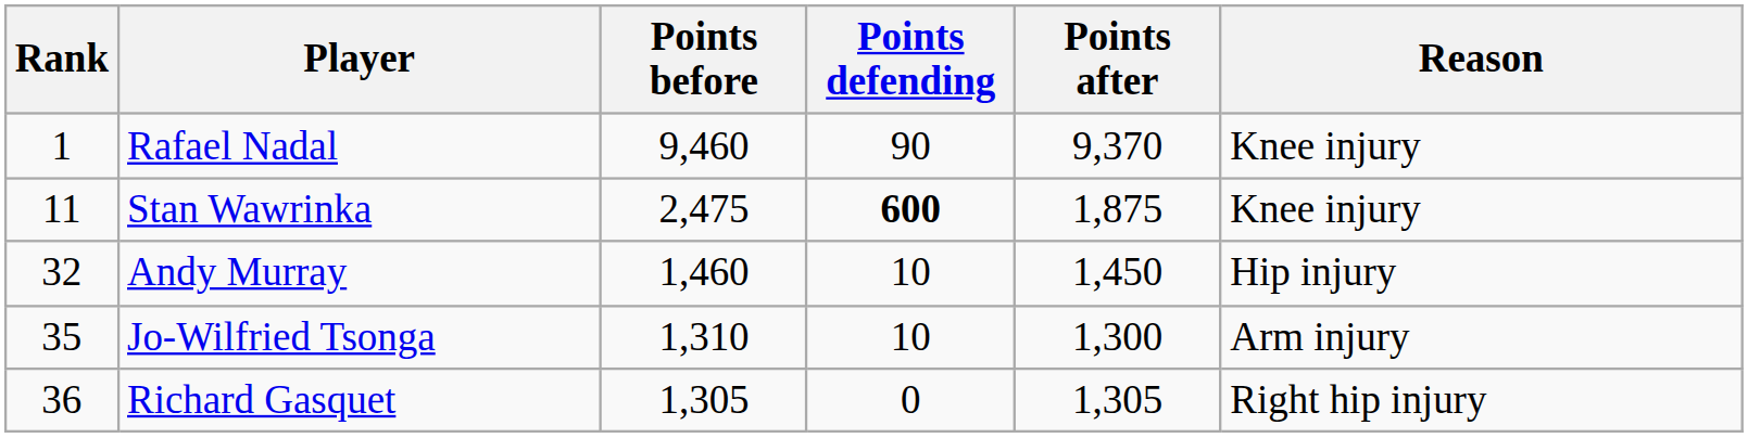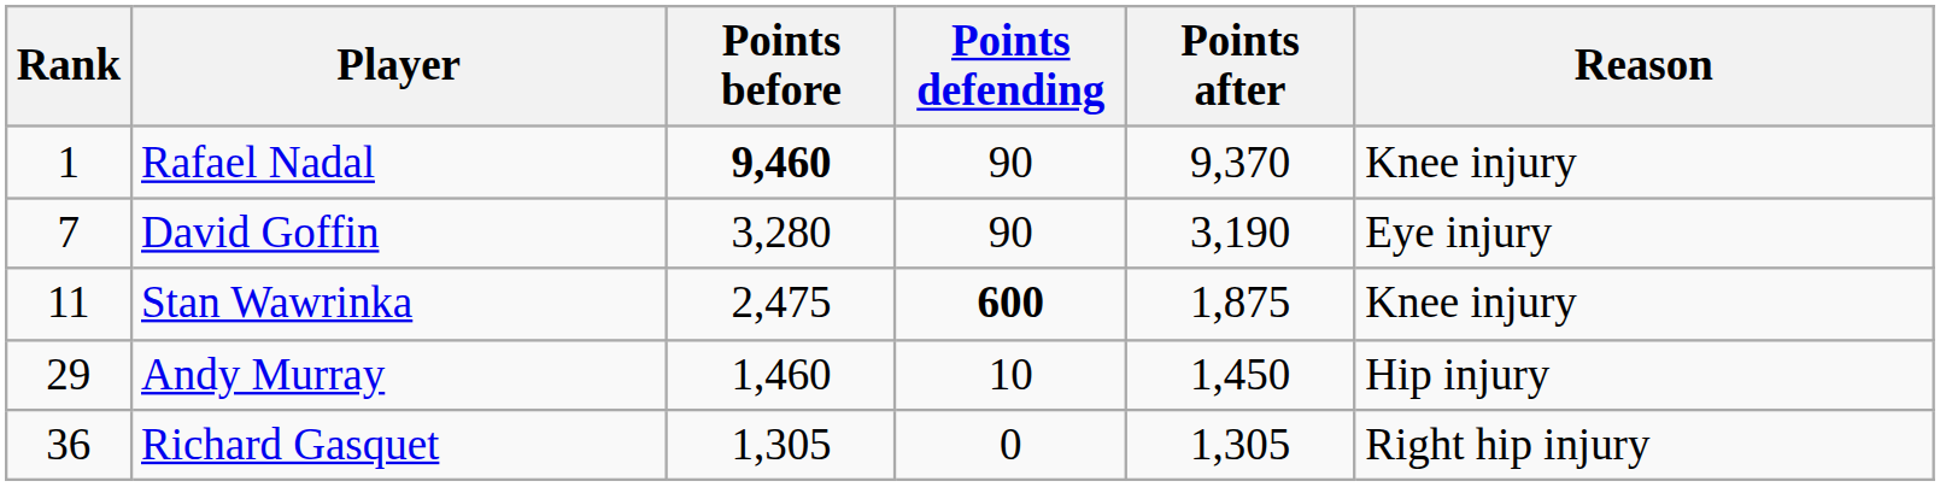 <table class="wikitable sortable">
 <tr>
 <th style="width:30px;">Rank</th>
 <th style="width:185px;">Player</th>
 <th style="width:75px;">Points before</th>
 <th style="width:75px;"><a href='#'>Points defending</a></th>
 <th style="width:75px;">Points after</th>
 <th style="width:200px;">Reason</th>
 </tr>
 <tr>
 <td style="text-align:center;">1</td>
 <td> <a href='#'>Rafael Nadal</a></td>
-<td style="text-align:center;">9,460</td>
+<td style="text-align:center;"><strong>9,460</strong></td>
 <td style="text-align:center;">90</td>
 <td style="text-align:center;">9,370</td>
 <td align="left">Knee injury</td>
+</tr>
+<tr>
+<td style="text-align:center;">7</td>
+<td> <a href='#'>David Goffin</a></td>
+<td style="text-align:center;">3,280</td>
+<td style="text-align:center;">90</td>
+<td style="text-align:center;">3,190</td>
+<td align="left">Eye injury</td>
 </tr>
 <tr>
 <td style="text-align:center;">11</td>
 <td> <a href='#'>Stan Wawrinka</a></td>
 <td style="text-align:center;">2,475</td>
 <td style="text-align:center;"><strong>600</strong></td>
 <td style="text-align:center;">1,875</td>
 <td align="left">Knee injury</td>
 </tr>
 <tr>
-<td style="text-align:center;">32</td>
+<td style="text-align:center;">29</td>
 <td> <a href='#'>Andy Murray</a></td>
 <td style="text-align:center;">1,460</td>
 <td style="text-align:center;">10</td>
 <td style="text-align:center;">1,450</td>
 <td align="left">Hip injury</td>
-</tr>
-<tr>
-<td style="text-align:center;">35</td>
-<td> <a href='#'>Jo-Wilfried Tsonga</a></td>
-<td style="text-align:center;">1,310</td>
-<td style="text-align:center;">10</td>
-<td style="text-align:center;">1,300</td>
-<td align="left">Arm injury</td>
 </tr>
 <tr>
 <td style="text-align:center;">36</td>
 <td> <a href='#'>Richard Gasquet</a></td>
 <td style="text-align:center;">1,305</td>
 <td style="text-align:center;">0</td>
 <td style="text-align:center;">1,305</td>
 <td align="left">Right hip injury</td>
 </tr>
 </table>
